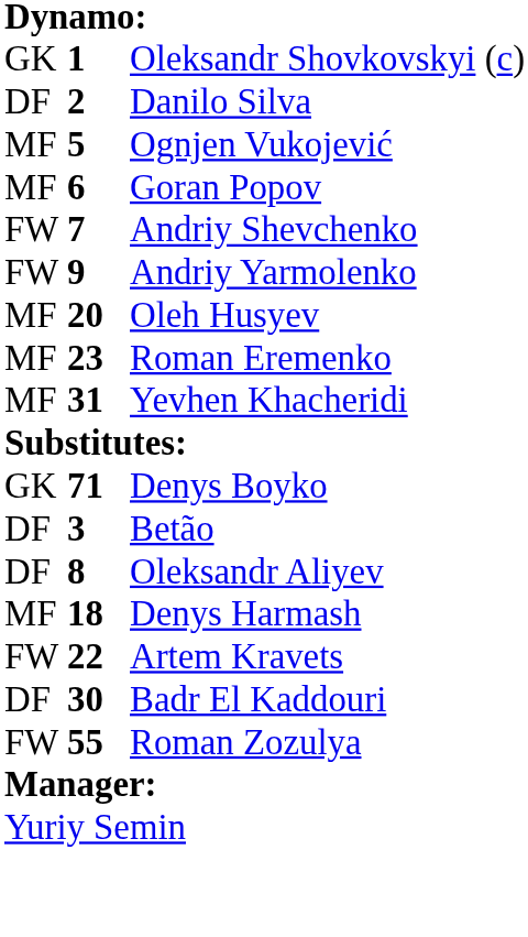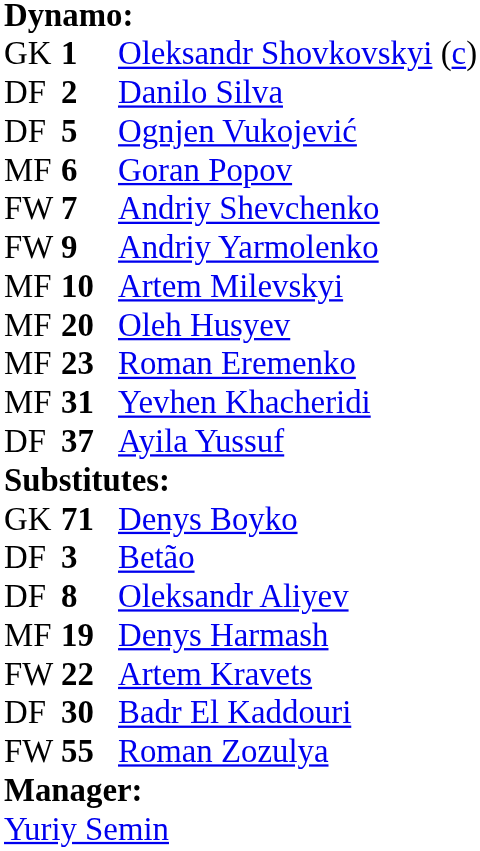 <table style="font-size: 90%" cellspacing="0" cellpadding="0" align=left>
 <tr>
 <td colspan="4"><strong>Dynamo:</strong></td>
 </tr>
 <tr>
 <th width=25></th>
 <th width=25></th>
 </tr>
 <tr>
 <td>GK</td>
 <td><strong>1</strong></td>
 <td> <a href='#'>Oleksandr Shovkovskyi</a> (<a href='#'>c</a>)</td>
 </tr>
 <tr>
 <td>DF</td>
 <td><strong>2</strong></td>
 <td> <a href='#'>Danilo Silva</a></td>
 <td></td>
 </tr>
 <tr>
-<td>MF</td>
+<td>DF</td>
 <td><strong>5</strong></td>
 <td> <a href='#'>Ognjen Vukojević</a></td>
 </tr>
 <tr>
 <td>MF</td>
 <td><strong>6</strong></td>
 <td> <a href='#'>Goran Popov</a></td>
 <td></td>
 </tr>
 <tr>
 <td>FW</td>
 <td><strong>7</strong></td>
 <td> <a href='#'>Andriy Shevchenko</a></td>
 </tr>
 <tr>
 <td>FW</td>
 <td><strong>9</strong></td>
 <td> <a href='#'>Andriy Yarmolenko</a></td>
 </tr>
 <tr>
 <td>MF</td>
+<td><strong>10</strong></td>
+<td> <a href='#'>Artem Milevskyi</a></td>
+<td></td>
+</tr>
+<tr>
+<td>MF</td>
 <td><strong>20</strong></td>
 <td> <a href='#'>Oleh Husyev</a></td>
 </tr>
 <tr>
 <td>MF</td>
 <td><strong>23</strong></td>
 <td> <a href='#'>Roman Eremenko</a></td>
 <td></td>
 </tr>
 <tr>
 <td>MF</td>
 <td><strong>31</strong></td>
 <td> <a href='#'>Yevhen Khacheridi</a></td>
+</tr>
+<tr>
+<td>DF</td>
+<td><strong>37</strong></td>
+<td> <a href='#'>Ayila Yussuf</a></td>
+<td></td>
 </tr>
 <tr>
 <td colspan=3><strong>Substitutes:</strong></td>
 </tr>
 <tr>
 <td>GK</td>
 <td><strong>71</strong></td>
 <td> <a href='#'>Denys Boyko</a></td>
 </tr>
 <tr>
 <td>DF</td>
 <td><strong>3</strong></td>
 <td> <a href='#'>Betão</a></td>
 <td> </td>
 </tr>
 <tr>
 <td>DF</td>
 <td><strong>8</strong></td>
 <td> <a href='#'>Oleksandr Aliyev</a></td>
 <td></td>
 </tr>
 <tr>
 <td>MF</td>
-<td><strong>18</strong></td>
+<td><strong>19</strong></td>
 <td> <a href='#'>Denys Harmash</a></td>
 </tr>
 <tr>
 <td>FW</td>
 <td><strong>22</strong></td>
 <td> <a href='#'>Artem Kravets</a></td>
 </tr>
 <tr>
 <td>DF</td>
 <td><strong>30</strong></td>
 <td> <a href='#'>Badr El Kaddouri</a></td>
 </tr>
 <tr>
 <td>FW</td>
 <td><strong>55</strong></td>
 <td> <a href='#'>Roman Zozulya</a></td>
 </tr>
 <tr>
 <td colspan=4><strong>Manager:</strong></td>
 </tr>
 <tr>
 <td colspan="4"> <a href='#'>Yuriy Semin</a></td>
 </tr>
 <tr>
 </tr>
 </table>
